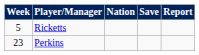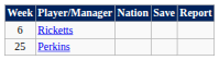 <table class=wikitable>
 <tr>
 <th style="background:#00235D; color:white; text-align:center;">Week</th>
 <th style="background:#00235D; color:white; text-align:center;">Player/Manager</th>
 <th style="background:#00235D; color:white; text-align:center;">Nation</th>
 <th style="background:#00235D; color:white; text-align:center;">Save</th>
 <th style="background:#00235D; color:white; text-align:center;">Report</th>
 </tr>
 <tr>
-<td style="text-align:center;">5</td>
+<td style="text-align:center;">6</td>
 <td><a href='#'>Ricketts</a></td>
 <td></td>
 <td align=center></td>
 <td style="text-align:center;"></td>
 </tr>
 <tr>
-<td style="text-align:center;">23</td>
+<td style="text-align:center;">25</td>
 <td><a href='#'>Perkins</a></td>
 <td></td>
 <td align=center></td>
 <td style="text-align:center;"></td>
 </tr>
 </table>
